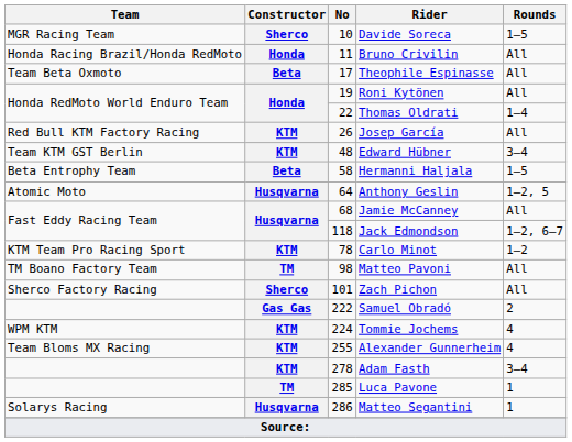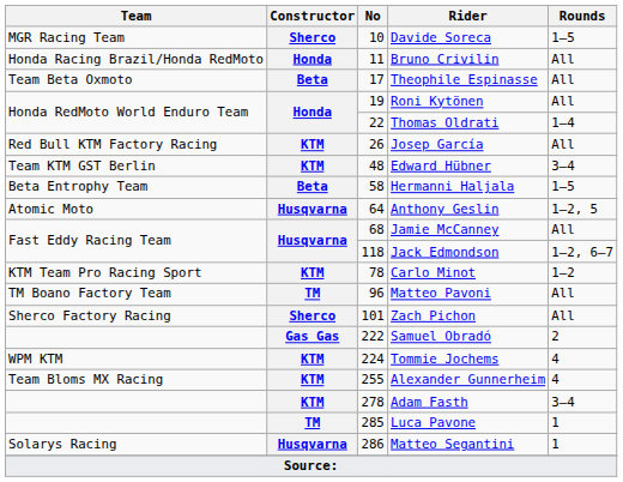 <table class="wikitable" style="font-size: 85%;">
 <tr>
 <th>Team</th>
 <th>Constructor</th>
 <th>No</th>
 <th>Rider</th>
 <th>Rounds</th>
 </tr>
 <tr>
 <td>MGR Racing Team</td>
 <th><a href='#'>Sherco</a></th>
 <td align="right">10</td>
 <td> <a href='#'>Davide Soreca</a></td>
 <td>1–5</td>
 </tr>
 <tr>
 <td>Honda Racing Brazil/Honda RedMoto</td>
 <th><a href='#'>Honda</a></th>
 <td align="right">11</td>
 <td> <a href='#'>Bruno Crivilin</a></td>
 <td>All</td>
 </tr>
 <tr>
 <td>Team Beta Oxmoto</td>
 <th><a href='#'>Beta</a></th>
 <td align="right">17</td>
 <td> <a href='#'>Theophile Espinasse</a></td>
 <td>All</td>
 </tr>
 <tr>
 <td rowspan=2>Honda RedMoto World Enduro Team</td>
 <th rowspan=2><a href='#'>Honda</a></th>
 <td align="right">19</td>
 <td> <a href='#'>Roni Kytönen</a></td>
 <td>All</td>
 </tr>
 <tr>
 <td align="right">22</td>
 <td> <a href='#'>Thomas Oldrati</a></td>
 <td>1–4</td>
 </tr>
 <tr>
 <td>Red Bull KTM Factory Racing</td>
 <th><a href='#'>KTM</a></th>
 <td align="right">26</td>
 <td> <a href='#'>Josep García</a></td>
 <td>All</td>
 </tr>
 <tr>
 <td>Team KTM GST Berlin</td>
 <th><a href='#'>KTM</a></th>
 <td align="right">48</td>
 <td> <a href='#'>Edward Hübner</a></td>
 <td>3–4</td>
 </tr>
 <tr>
 <td>Beta Entrophy Team</td>
 <th><a href='#'>Beta</a></th>
 <td align="right">58</td>
 <td> <a href='#'>Hermanni Haljala</a></td>
 <td>1–5</td>
 </tr>
 <tr>
 <td>Atomic Moto</td>
 <th><a href='#'>Husqvarna</a></th>
 <td align="right">64</td>
 <td> <a href='#'>Anthony Geslin</a></td>
 <td>1–2, 5</td>
 </tr>
 <tr>
 <td rowspan=2>Fast Eddy Racing Team</td>
 <th rowspan=2><a href='#'>Husqvarna</a></th>
 <td align="right">68</td>
 <td> <a href='#'>Jamie McCanney</a></td>
 <td>All</td>
 </tr>
 <tr>
 <td align="right">118</td>
 <td> <a href='#'>Jack Edmondson</a></td>
 <td>1–2, 6–7</td>
 </tr>
 <tr>
 <td>KTM Team Pro Racing Sport</td>
 <th><a href='#'>KTM</a></th>
 <td align="right">78</td>
 <td> <a href='#'>Carlo Minot</a></td>
 <td>1–2</td>
 </tr>
 <tr>
 <td>TM Boano Factory Team</td>
 <th><a href='#'>TM</a></th>
-<td align="right">98</td>
+<td align="right">96</td>
 <td> <a href='#'>Matteo Pavoni</a></td>
 <td>All</td>
 </tr>
 <tr>
 <td>Sherco Factory Racing</td>
 <th><a href='#'>Sherco</a></th>
 <td align="right">101</td>
 <td> <a href='#'>Zach Pichon</a></td>
 <td>All</td>
 </tr>
 <tr>
 <td></td>
 <th><a href='#'>Gas Gas</a></th>
 <td align="right">222</td>
 <td> <a href='#'>Samuel Obradó</a></td>
 <td>2</td>
 </tr>
 <tr>
 <td>WPM KTM</td>
 <th><a href='#'>KTM</a></th>
 <td align="right">224</td>
 <td> <a href='#'>Tommie Jochems</a></td>
 <td>4</td>
 </tr>
 <tr>
 <td>Team Bloms MX Racing</td>
 <th><a href='#'>KTM</a></th>
 <td align="right">255</td>
 <td> <a href='#'>Alexander Gunnerheim</a></td>
 <td>4</td>
 </tr>
 <tr>
 <td></td>
 <th><a href='#'>KTM</a></th>
 <td align="right">278</td>
 <td> <a href='#'>Adam Fasth</a></td>
 <td>3–4</td>
 </tr>
 <tr>
 <td></td>
 <th><a href='#'>TM</a></th>
 <td align="right">285</td>
 <td> <a href='#'>Luca Pavone</a></td>
 <td>1</td>
 </tr>
 <tr>
 <td>Solarys Racing</td>
 <th><a href='#'>Husqvarna</a></th>
 <td align="right">286</td>
 <td> <a href='#'>Matteo Segantini</a></td>
 <td>1</td>
 </tr>
 <tr>
 </tr>
 <tr class="sortbottom">
 <td colspan=5 align="bottom" style="background-color:#EAECF0; text-align:center"><strong>Source:</strong></td>
 </tr>
 </table>
